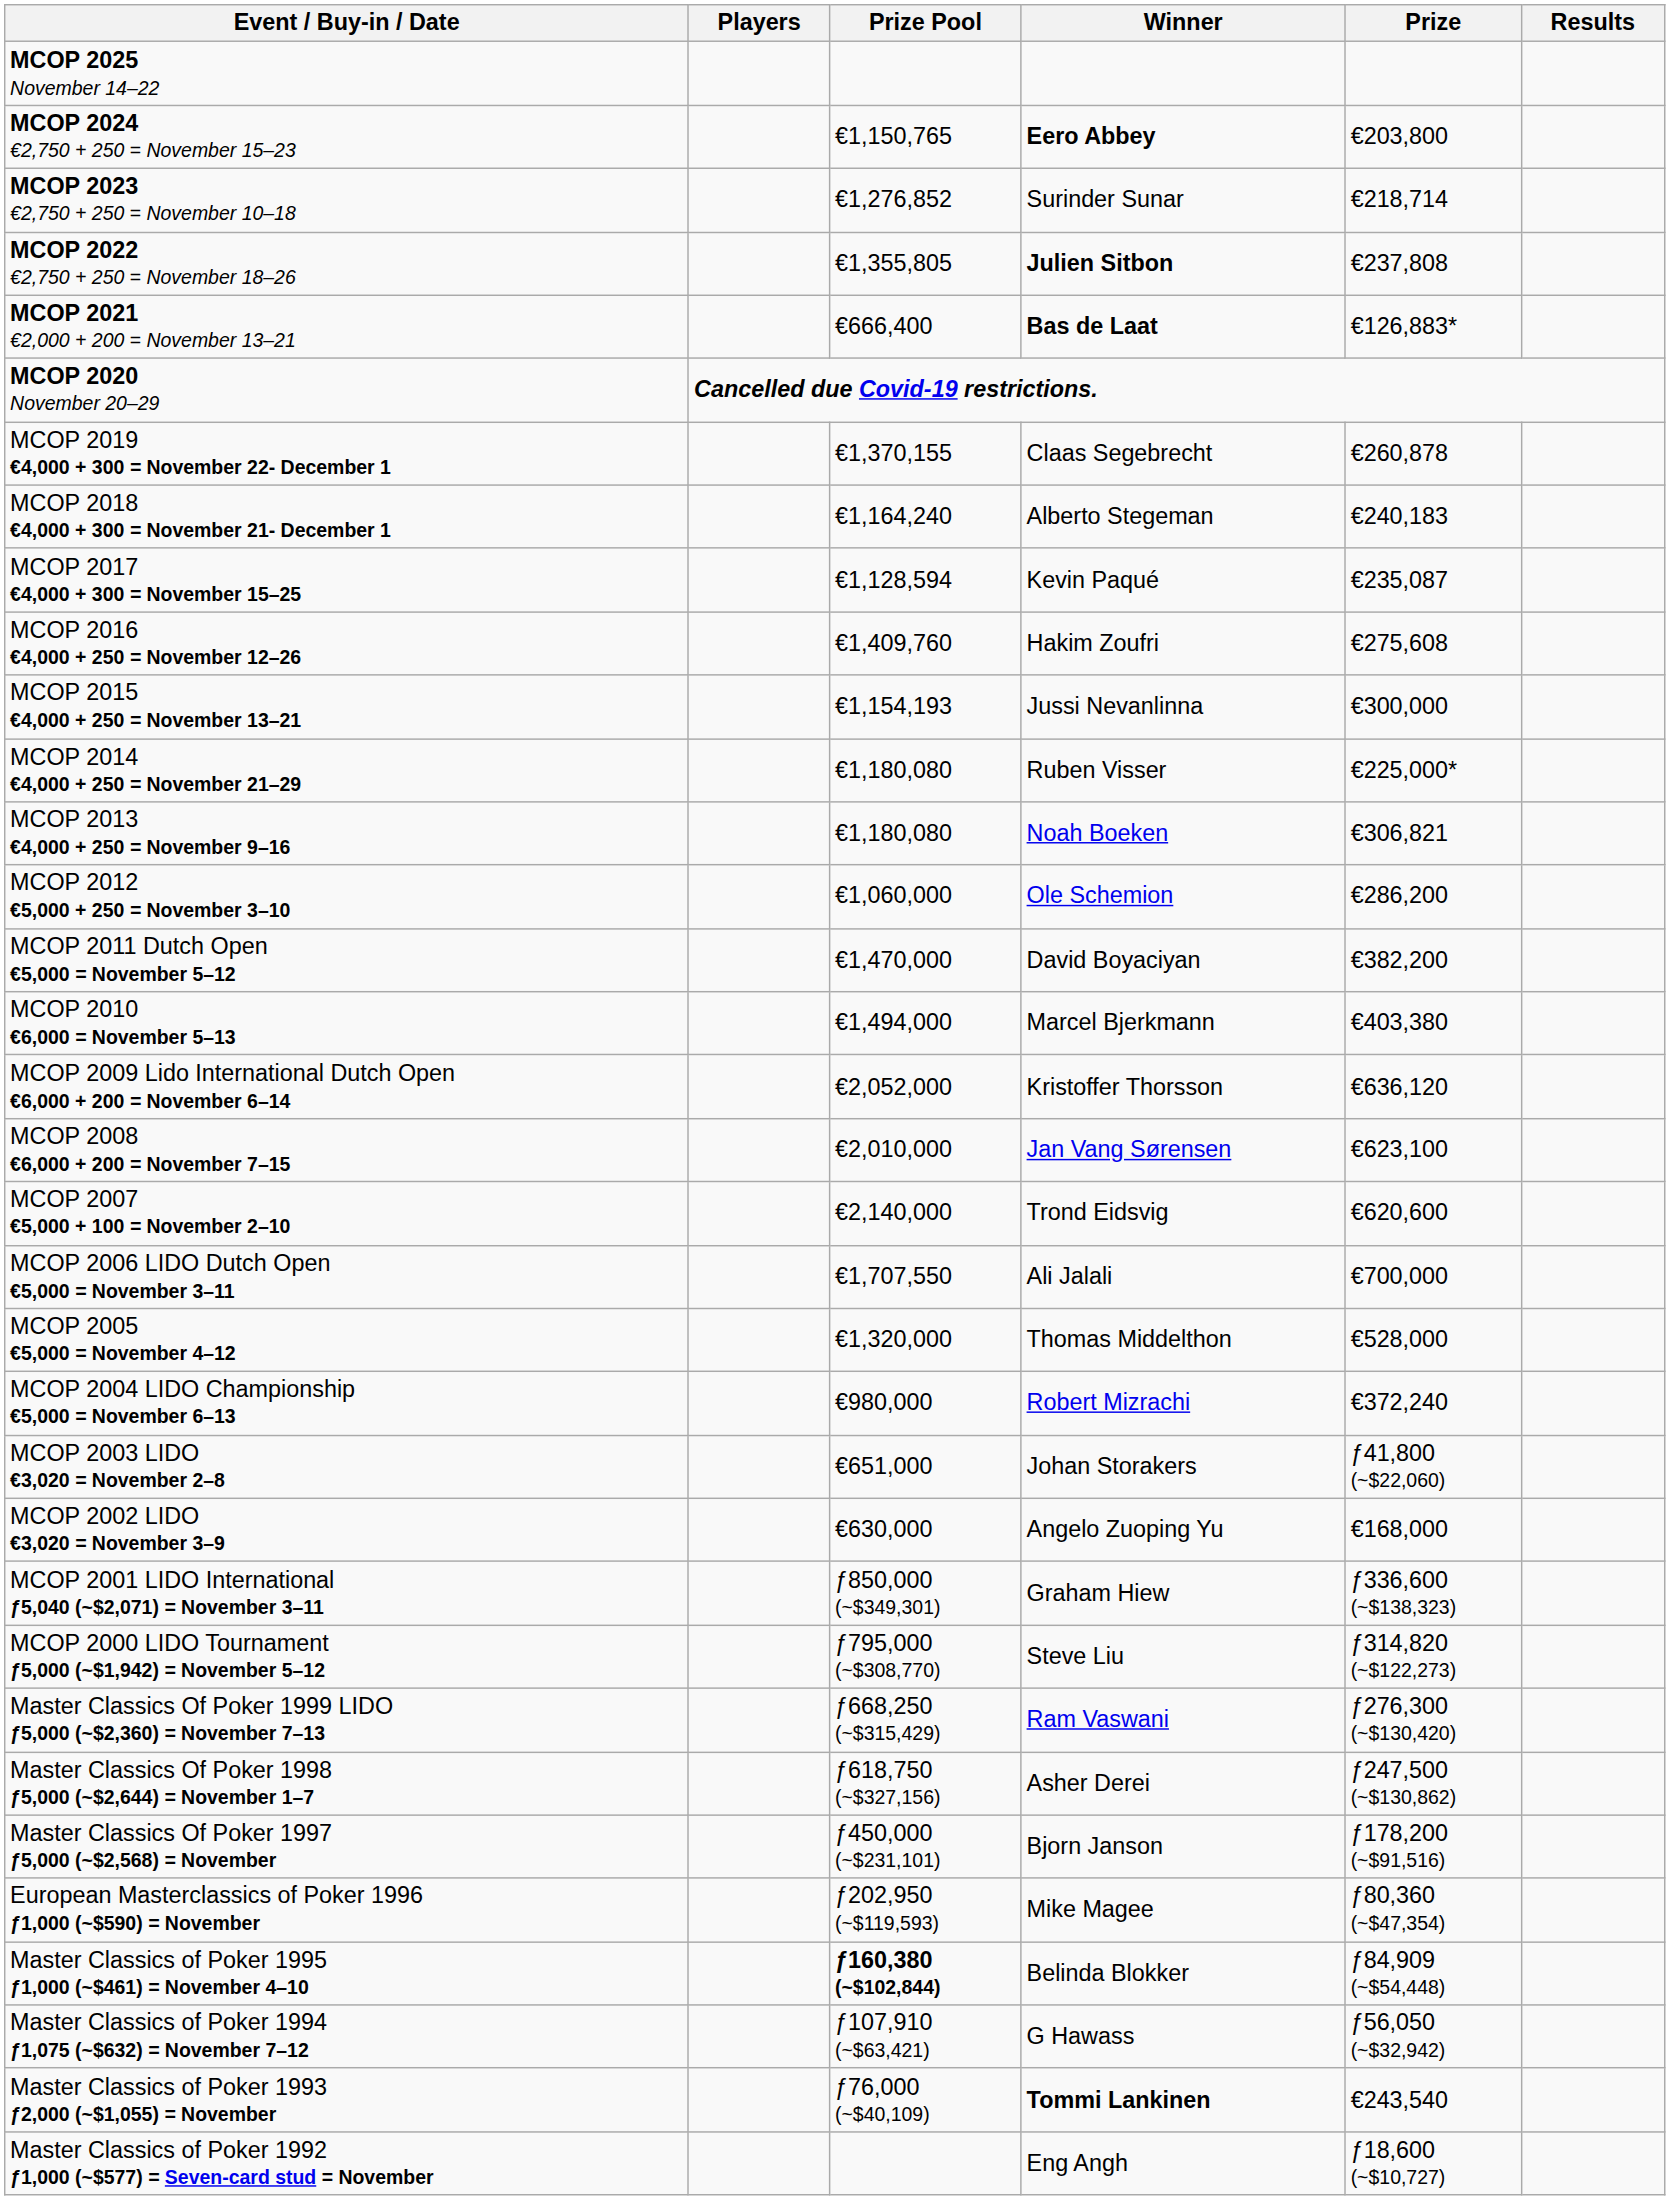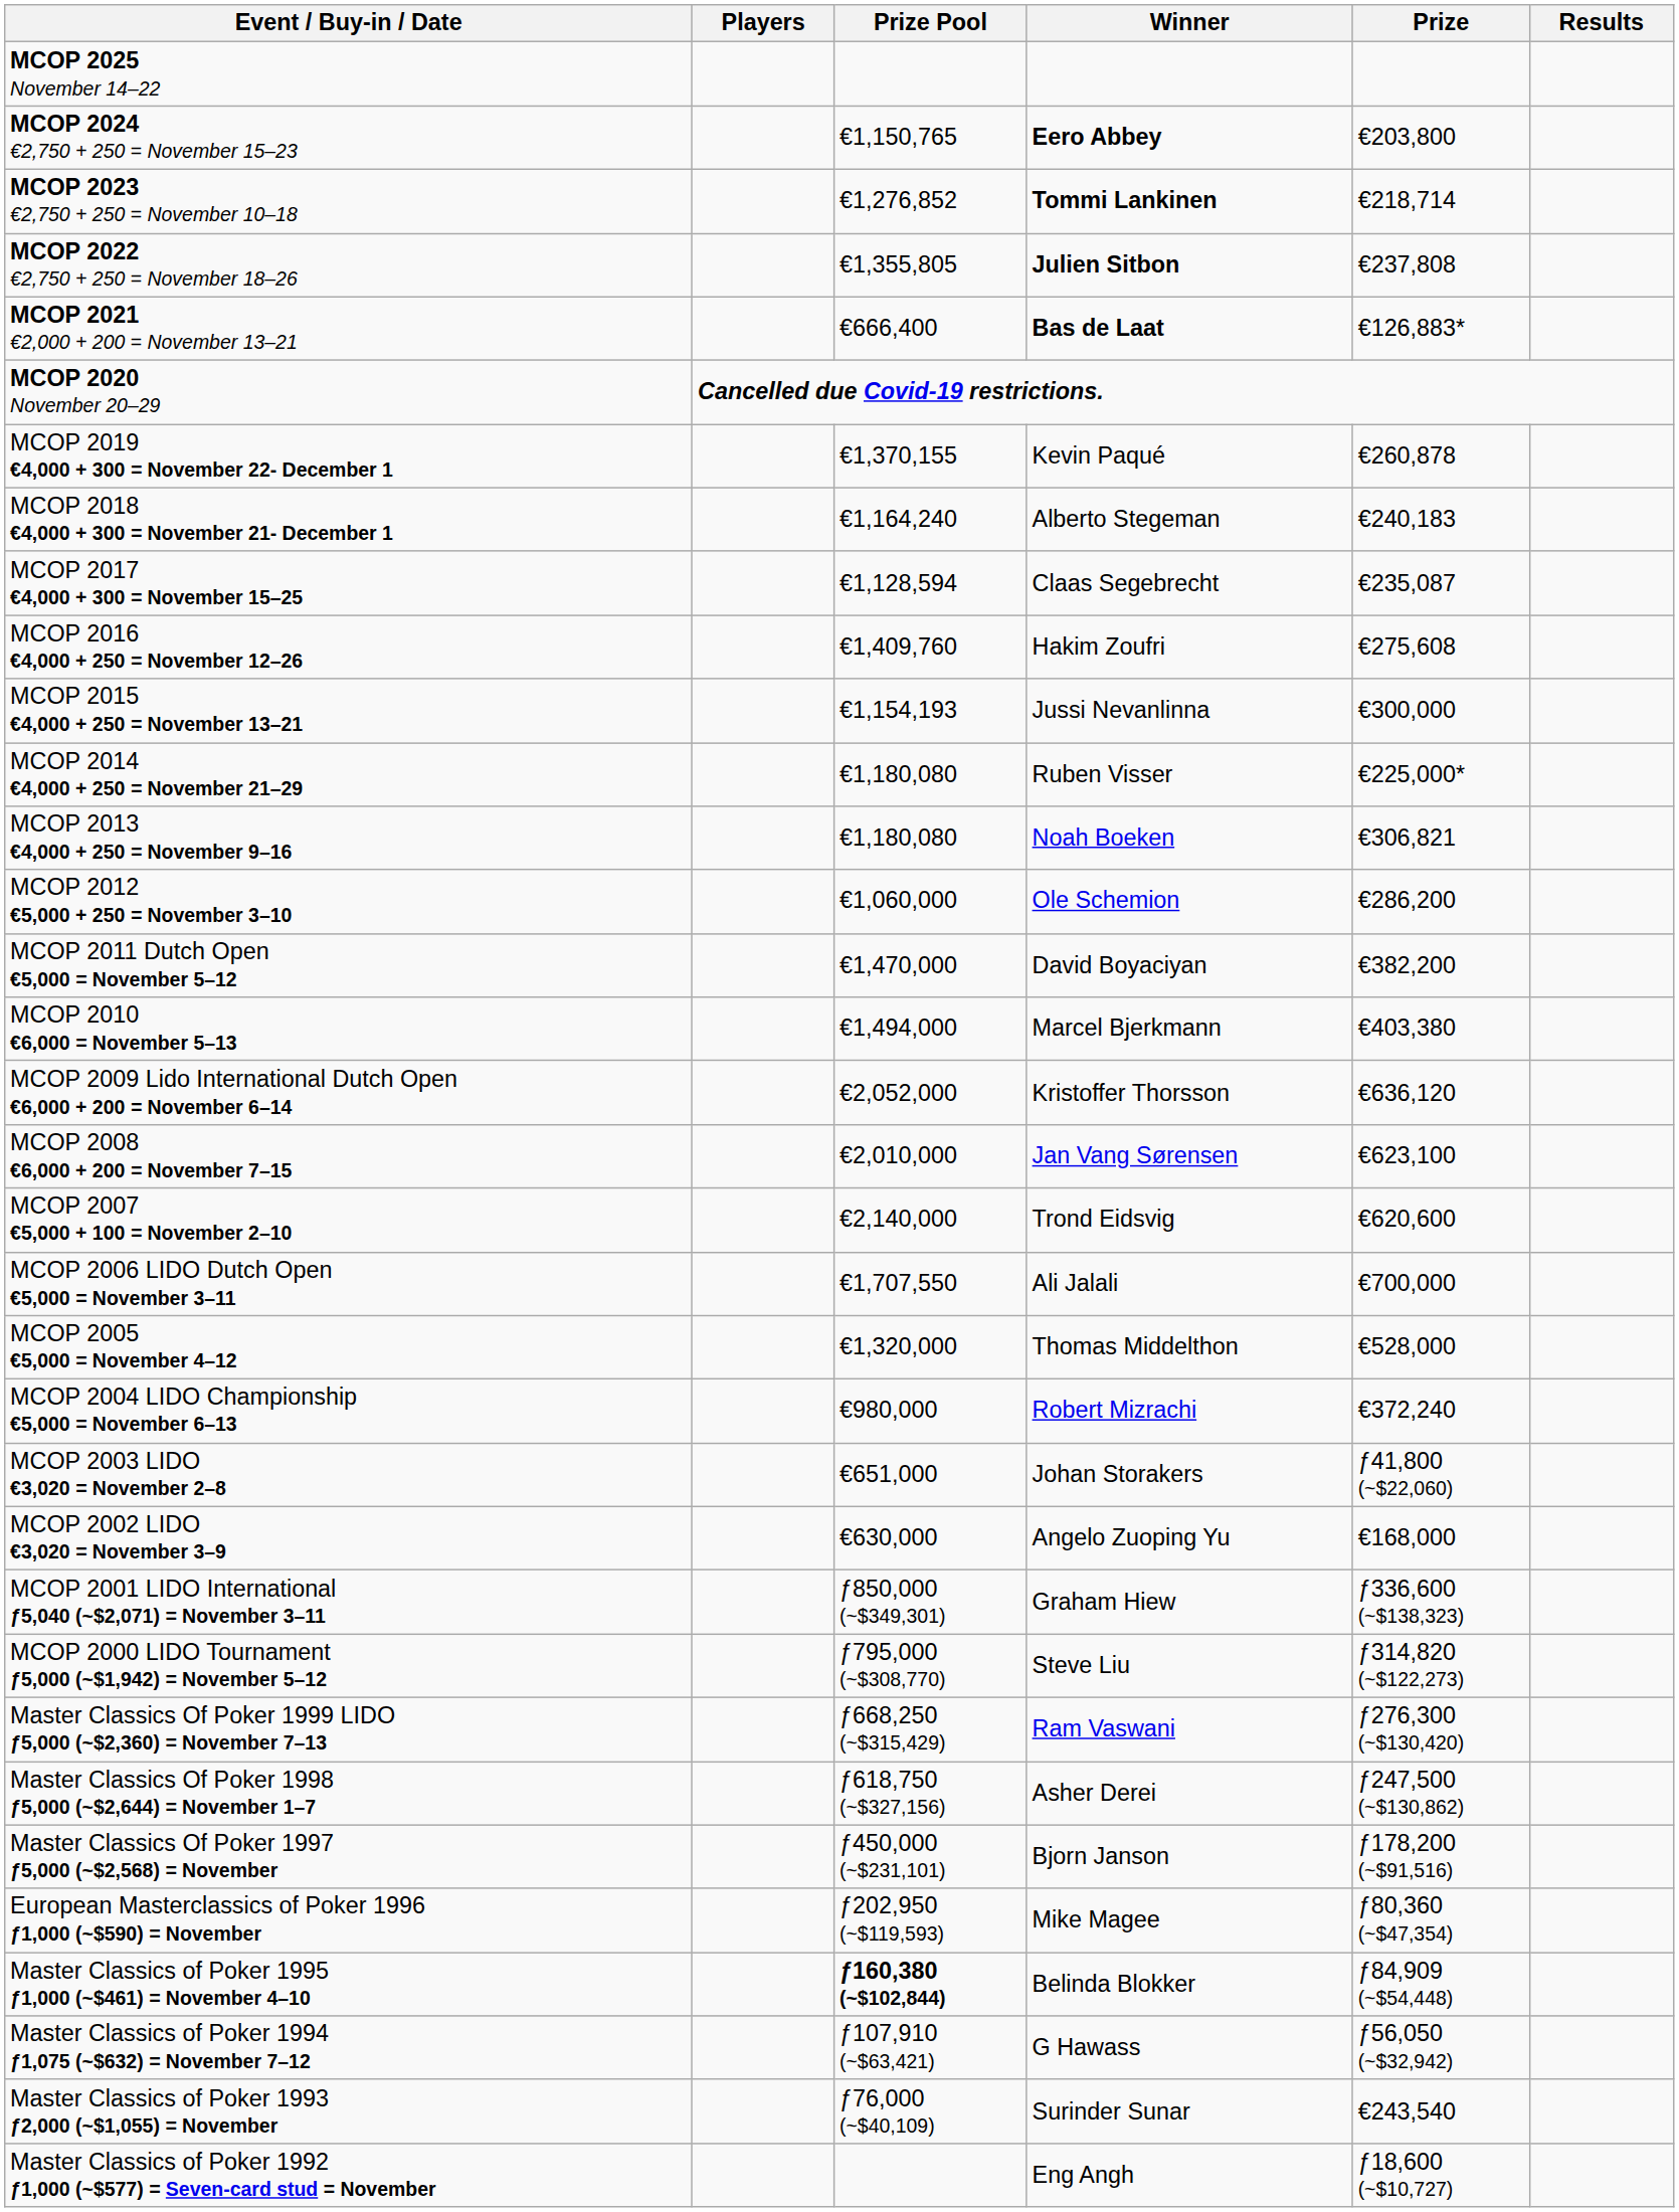 <table class="wikitable" width="90%">
 <tr>
 <th !width="20%">Event / Buy-in / Date</th>
 <th !width="11%">Players</th>
 <th !width="15%">Prize Pool</th>
 <th !width="28%">Winner</th>
 <th !width="15%">Prize</th>
 <th !width="11%">Results</th>
 </tr>
 <tr>
 <td> <strong>MCOP 2025</strong><br><small> <em>November 14–22</em></small></td>
 <td></td>
 <td></td>
 <td></td>
 <td></td>
 <td></td>
 </tr>
 <tr>
 <td> <strong>MCOP 2024</strong><br><small> <em>€2,750 + 250</em> = <em>November 15–23</em></small></td>
 <td></td>
 <td>€1,150,765</td>
 <td> <strong>Eero Abbey</strong></td>
 <td>€203,800</td>
 <td></td>
 </tr>
 <tr>
 <td> <strong>MCOP 2023</strong><br><small> <em>€2,750 + 250</em> = <em>November 10–18</em></small></td>
 <td></td>
 <td>€1,276,852</td>
-<td> </strong>Surinder Sunar<strong></td>
+<td> <strong>Tommi Lankinen</strong></td>
 <td>€218,714</td>
 <td></td>
 </tr>
 <tr>
 <td> <strong>MCOP 2022</strong><br><small> <em>€2,750 + 250</em> = <em>November 18–26</em></small></td>
 <td></td>
 <td>€1,355,805</td>
 <td> <strong>Julien Sitbon</strong></td>
 <td>€237,808</td>
 <td></td>
 </tr>
 <tr>
 <td> <strong>MCOP 2021</strong><br><small> <em>€2,000 + 200</em> = <em>November 13–21</em></small></td>
 <td></td>
 <td>€666,400</td>
 <td> <strong>Bas de Laat</strong></td>
 <td>€126,883*</td>
 <td></td>
 </tr>
 <tr>
 <td> <strong>MCOP 2020</strong><br><small> <em>November 20–29</em></small></td>
 <td colspan=5><strong><em>Cancelled<strong> due <a href='#'>Covid-19</a> restrictions.<em></td>
 </tr>
 <tr>
 <td> </strong>MCOP 2019<strong><br><small> </em>€4,000 + 300<em> = </em>November 22- December 1<em></small></td>
 <td></td>
 <td>€1,370,155</td>
-<td> </strong>Claas Segebrecht<strong></td>
+<td> </strong>Kevin Paqué<strong></td>
 <td>€260,878</td>
 <td></td>
 </tr>
 <tr>
 <td> </strong>MCOP 2018<strong><br><small> </em>€4,000 + 300<em> = </em>November 21- December 1<em></small></td>
 <td></td>
 <td>€1,164,240</td>
 <td> </strong>Alberto Stegeman<strong></td>
 <td>€240,183</td>
 <td></td>
 </tr>
 <tr>
 <td> </strong>MCOP 2017<strong><br><small> </em>€4,000 + 300<em> = </em>November 15–25<em></small></td>
 <td></td>
 <td>€1,128,594</td>
-<td> </strong>Kevin Paqué<strong></td>
+<td> </strong>Claas Segebrecht<strong></td>
 <td>€235,087</td>
 <td></td>
 </tr>
 <tr>
 <td> </strong>MCOP 2016<strong><br><small> </em>€4,000 + 250<em> = </em>November 12–26<em></small></td>
 <td></td>
 <td>€1,409,760</td>
 <td> </strong>Hakim Zoufri<strong></td>
 <td>€275,608</td>
 <td></td>
 </tr>
 <tr>
 <td> </strong>MCOP 2015<strong><br><small> </em>€4,000 + 250<em> = </em>November 13–21<em></small></td>
 <td></td>
 <td>€1,154,193</td>
 <td> </strong>Jussi Nevanlinna<strong></td>
 <td>€300,000</td>
 <td></td>
 </tr>
 <tr>
 <td> </strong>MCOP 2014<strong><br><small> </em>€4,000 + 250<em> = </em>November 21–29<em></small></td>
 <td></td>
 <td>€1,180,080</td>
 <td> </strong>Ruben Visser<strong></td>
 <td>€225,000*</td>
 <td></td>
 </tr>
 <tr>
 <td> </strong>MCOP 2013<strong><br><small> </em>€4,000 + 250<em> = </em>November 9–16<em></small></td>
 <td></td>
 <td>€1,180,080</td>
 <td> </strong><a href='#'>Noah Boeken</a><strong></td>
 <td>€306,821</td>
 <td></td>
 </tr>
 <tr>
 <td> </strong>MCOP 2012<strong><br><small> </em>€5,000 + 250<em> = </em>November 3–10<em></small></td>
 <td></td>
 <td>€1,060,000</td>
 <td> </strong><a href='#'>Ole Schemion</a><strong></td>
 <td>€286,200</td>
 <td></td>
 </tr>
 <tr>
 <td> </strong>MCOP 2011 Dutch Open<strong><br><small> </em>€5,000<em> = </em>November 5–12<em></small></td>
 <td></td>
 <td>€1,470,000</td>
 <td> </strong>David Boyaciyan<strong></td>
 <td>€382,200</td>
 <td></td>
 </tr>
 <tr>
 <td> </strong>MCOP 2010<strong><br><small> </em>€6,000<em> = </em>November 5–13<em></small></td>
 <td></td>
 <td>€1,494,000</td>
 <td> </strong>Marcel Bjerkmann<strong></td>
 <td>€403,380</td>
 <td></td>
 </tr>
 <tr>
 <td> </strong>MCOP 2009 Lido International Dutch Open<strong><br><small> </em>€6,000 + 200<em> = </em>November 6–14<em></small></td>
 <td></td>
 <td>€2,052,000</td>
 <td> </strong>Kristoffer Thorsson<strong></td>
 <td>€636,120</td>
 <td></td>
 </tr>
 <tr>
 <td> </strong>MCOP 2008<strong><br><small> </em>€6,000 + 200<em> = </em>November 7–15<em></small></td>
 <td></td>
 <td>€2,010,000</td>
 <td> </strong><a href='#'>Jan Vang Sørensen</a><strong></td>
 <td>€623,100</td>
 <td></td>
 </tr>
 <tr>
 <td> </strong>MCOP 2007<strong><br><small> </em>€5,000 + 100<em> = </em>November 2–10<em></small></td>
 <td></td>
 <td>€2,140,000</td>
 <td> </strong>Trond Eidsvig<strong></td>
 <td>€620,600</td>
 <td></td>
 </tr>
 <tr>
 <td> </strong>MCOP 2006 LIDO Dutch Open<strong><br><small> </em>€5,000<em> = </em>November 3–11<em></small></td>
 <td></td>
 <td>€1,707,550</td>
 <td> </strong>Ali Jalali<strong></td>
 <td>€700,000</td>
 <td></td>
 </tr>
 <tr>
 <td> </strong>MCOP 2005<strong><br><small> </em>€5,000<em> = </em>November 4–12<em></small></td>
 <td></td>
 <td>€1,320,000</td>
 <td> </strong>Thomas Middelthon<strong></td>
 <td>€528,000</td>
 <td></td>
 </tr>
 <tr>
 <td> </strong>MCOP 2004 LIDO Championship<strong><br><small> </em>€5,000<em> = </em>November 6–13<em></small></td>
 <td></td>
 <td>€980,000</td>
 <td> </strong><a href='#'>Robert Mizrachi</a><strong></td>
 <td>€372,240</td>
 <td></td>
 </tr>
 <tr>
 <td> </strong>MCOP 2003 LIDO<strong><br><small> </em>€3,020<em> = </em>November 2–8<em></small></td>
 <td></td>
 <td>€651,000</td>
 <td> </strong>Johan Storakers<strong></td>
 <td>ƒ41,800<br><small>(~$22,060)</small></td>
 <td></td>
 </tr>
 <tr>
 <td> </strong>MCOP 2002 LIDO<strong><br><small> </em>€3,020<em> = </em>November 3–9<em></small></td>
 <td></td>
 <td>€630,000</td>
 <td> </strong>Angelo Zuoping Yu<strong></td>
 <td>€168,000</td>
 <td></td>
 </tr>
 <tr>
 <td> </strong>MCOP 2001 LIDO International<strong><br><small> </em>ƒ5,040 (~$2,071)<em> = </em>November 3–11<em></small></td>
 <td></td>
 <td>ƒ850,000<br><small>(~$349,301)</small></td>
 <td> </strong>Graham Hiew<strong></td>
 <td>ƒ336,600<br><small>(~$138,323)</small></td>
 <td></td>
 </tr>
 <tr>
 <td> </strong>MCOP 2000 LIDO Tournament<strong><br><small> </em>ƒ5,000 (~$1,942)<em> = </em>November 5–12<em></small></td>
 <td></td>
 <td>ƒ795,000<br><small>(~$308,770)</small></td>
 <td> </strong>Steve Liu<strong></td>
 <td>ƒ314,820<br><small>(~$122,273)</small></td>
 <td></td>
 </tr>
 <tr>
 <td> </strong>Master Classics Of Poker 1999 LIDO<strong><br><small> </em>ƒ5,000 (~$2,360)<em> = </em>November 7–13<em></small></td>
 <td></td>
 <td>ƒ668,250<br><small>(~$315,429)</small></td>
 <td> </strong><a href='#'>Ram Vaswani</a><strong></td>
 <td>ƒ276,300<br><small>(~$130,420)</small></td>
 <td></td>
 </tr>
 <tr>
 <td> </strong>Master Classics Of Poker 1998<strong><br><small> </em>ƒ5,000 (~$2,644)<em> = </em>November 1–7<em></small></td>
 <td></td>
 <td>ƒ618,750<br><small>(~$327,156)</small></td>
 <td> </strong>Asher Derei<strong></td>
 <td>ƒ247,500<br><small>(~$130,862)</small></td>
 <td></td>
 </tr>
 <tr>
 <td> </strong>Master Classics Of Poker 1997<strong><br><small> </em>ƒ5,000 (~$2,568)<em> = </em>November<em></small></td>
 <td></td>
 <td>ƒ450,000<br><small>(~$231,101)</small></td>
 <td> </strong>Bjorn Janson<strong></td>
 <td>ƒ178,200<br><small>(~$91,516)</small></td>
 <td></td>
 </tr>
 <tr>
 <td> </strong>European Masterclassics of Poker 1996<strong><br><small> </em>ƒ1,000 (~$590)<em> = </em>November<em></small></td>
 <td></td>
 <td>ƒ202,950<br><small>(~$119,593)</small></td>
 <td> </strong>Mike Magee<strong></td>
 <td>ƒ80,360<br><small>(~$47,354)</small></td>
 <td></td>
 </tr>
 <tr>
 <td> </strong>Master Classics of Poker 1995<strong><br><small> </em>ƒ1,000 (~$461)<em> = </em>November 4–10<em></small></td>
 <td></td>
 <td><strong>ƒ160,380<br><small>(~$102,844)</small></strong></td>
 <td> </strong>Belinda Blokker<strong></td>
 <td>ƒ84,909<br><small>(~$54,448)</small></td>
 <td></td>
 </tr>
 <tr>
 <td> </strong>Master Classics of Poker 1994<strong><br><small> </em>ƒ1,075 (~$632)<em> = </em>November 7–12<em></small></td>
 <td></td>
 <td>ƒ107,910<br><small>(~$63,421)</small></td>
 <td> </strong>G Hawass<strong></td>
 <td>ƒ56,050<br><small>(~$32,942)</small></td>
 <td></td>
 </tr>
 <tr>
 <td> </strong>Master Classics of Poker 1993<strong><br><small> </em>ƒ2,000 (~$1,055)<em> = </em>November<em></small></td>
 <td></td>
 <td>ƒ76,000<br><small>(~$40,109)</small></td>
-<td> <strong>Tommi Lankinen</strong></td>
+<td> </strong>Surinder Sunar<strong></td>
 <td>€243,540</td>
 <td></td>
 </tr>
 <tr>
 <td> </strong>Master Classics of Poker 1992<strong><br><small> </em>ƒ1,000 (~$577)<em> = </em><a href='#'>Seven-card stud</a> = November<em></small></td>
 <td></td>
 <td></td>
 <td> </strong>Eng Angh<strong></td>
 <td>ƒ18,600<br><small>(~$10,727)</small></td>
 <td></td>
 </tr>
 </table>
